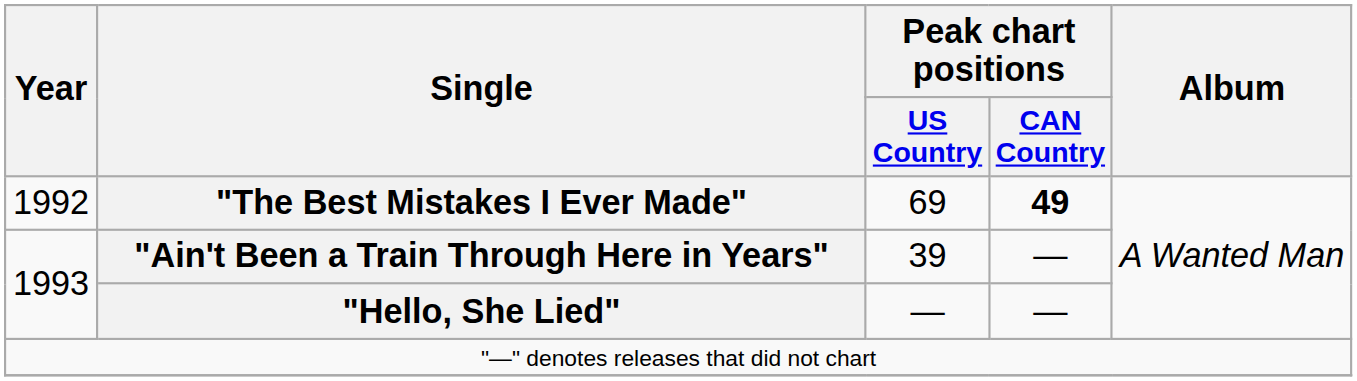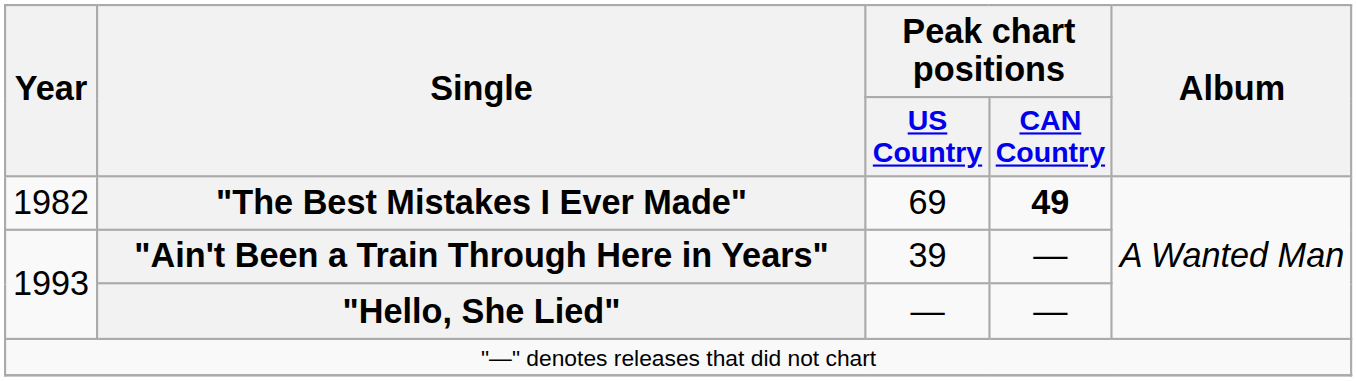 <table class="wikitable plainrowheaders" style="text-align:center;">
 <tr>
 <th rowspan="2">Year</th>
 <th rowspan="2" style="width:22em;">Single</th>
 <th colspan="2">Peak chart<br>positions</th>
 <th rowspan="2">Album</th>
 </tr>
 <tr style="font-size:smaller;">
 <th width="45"><a href='#'>US Country</a></th>
 <th width="45"><a href='#'>CAN Country</a></th>
 </tr>
 <tr>
-<td>1992</td>
+<td>1982</td>
 <th scope="row">"The Best Mistakes I Ever Made"</th>
 <td>69</td>
 <td><strong>49</strong></td>
 <td align="left" rowspan="3"><em>A Wanted Man</em></td>
 </tr>
 <tr>
 <td rowspan="2">1993</td>
 <th scope="row">"Ain't Been a Train Through Here in Years"</th>
 <td>39</td>
 <td>—</td>
 </tr>
 <tr>
 <th scope="row">"Hello, She Lied"</th>
 <td>—</td>
 <td>—</td>
 </tr>
 <tr>
 <td colspan="5" style="font-size:8pt">"—" denotes releases that did not chart</td>
 </tr>
 <tr>
 </tr>
 </table>
